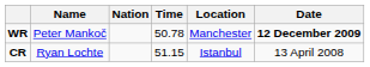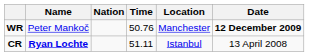 <table class=wikitable style=text-align:center>
 <tr>
 <th></th>
 <th>Name</th>
 <th>Nation</th>
 <th>Time</th>
 <th>Location</th>
 <th>Date</th>
 </tr>
 <tr>
 <td><strong>WR</strong></td>
 <td><a href='#'>Peter Mankoč</a></td>
 <td></td>
-<td align=left>50.78</td>
+<td align=left>50.76</td>
 <td><a href='#'>Manchester</a></td>
 <td><strong>12 December 2009</strong></td>
 </tr>
 <tr>
 <td><strong>CR</strong></td>
-<td><a href='#'>Ryan Lochte</a></td>
+<td><strong><a href='#'>Ryan Lochte</a></strong></td>
 <td></td>
-<td align=left>51.15</td>
+<td align=left>51.11</td>
 <td><a href='#'>Istanbul</a></td>
 <td>13 April 2008</td>
 </tr>
 </table>
